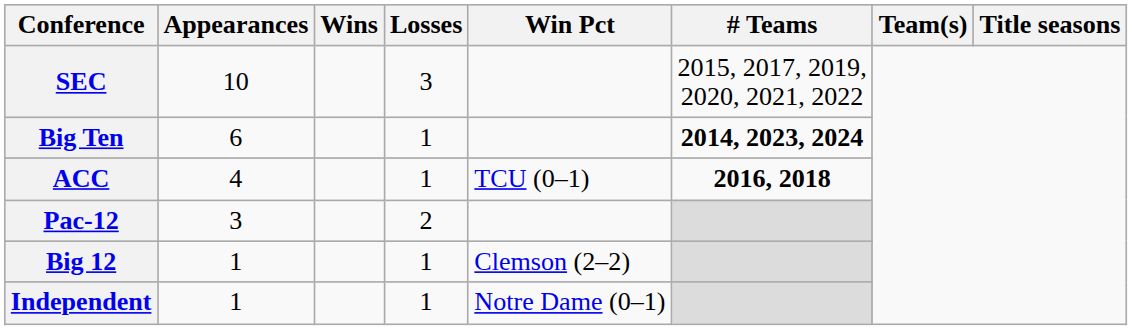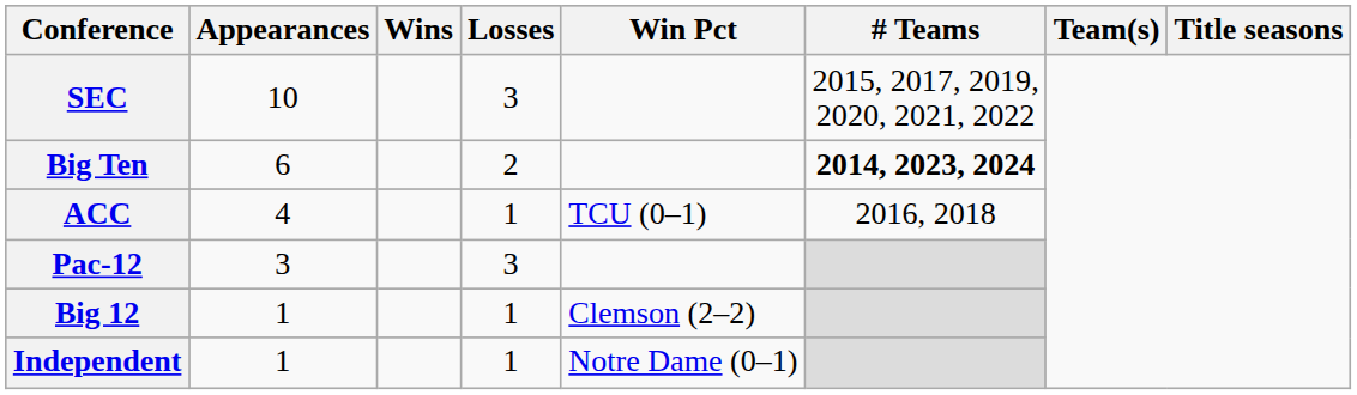 <table class="wikitable sortable plainrowheaders" style="text-align:center;">
 <tr>
 <th scope="col">Conference</th>
 <th scope="col">Appearances</th>
 <th scope="col">Wins</th>
 <th scope="col">Losses</th>
 <th scope="col">Win Pct</th>
 <th scope="col"># Teams</th>
 <th scope="col" class=unsortable>Team(s)</th>
 <th scope="col" class=unsortable>Title seasons</th>
 </tr>
 <tr>
 <th scope="row" style="text-align:center"><a href='#'>SEC</a></th>
 <td>10</td>
 <td></td>
 <td>3</td>
 <td align=left></td>
 <td>2015, 2017, 2019, <br>2020, 2021, 2022 </td>
 </tr>
 <tr>
 <th scope="row" style="text-align:center"><a href='#'>Big Ten</a></th>
 <td>6</td>
 <td></td>
-<td>1</td>
+<td>2</td>
 <td align=left></td>
 <td><strong>2014, 2023, 2024</strong></td>
 </tr>
 <tr>
 <th scope="row" style="text-align:center"><a href='#'>ACC</a></th>
 <td>4</td>
 <td></td>
 <td>1</td>
 <td align=left><a href='#'>TCU</a> (0–1)</td>
-<td><strong>2016, 2018</strong></td>
+<td>2016, 2018</td>
 </tr>
 <tr>
 <th scope="row" style="text-align:center"><a href='#'>Pac-12</a></th>
 <td>3</td>
 <td></td>
-<td>2</td>
+<td>3</td>
 <td align=left></td>
 <td style="background:#DCDCDC;"></td>
 </tr>
 <tr>
 <th scope="row" style="text-align:center"><a href='#'>Big 12</a></th>
 <td>1</td>
 <td></td>
 <td>1</td>
 <td align=left><a href='#'>Clemson</a> (2–2)</td>
 <td style="background:#DCDCDC;"></td>
 </tr>
 <tr>
 <th scope="row" style="text-align:center"><a href='#'>Independent</a></th>
 <td>1</td>
 <td></td>
 <td>1</td>
 <td align=left><a href='#'>Notre Dame</a> (0–1)</td>
 <td style="background:#DCDCDC;"></td>
 </tr>
 </table>
